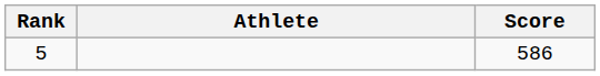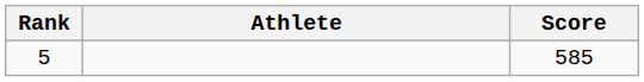 <table class="wikitable" style="text-align:center">
 <tr>
 <th width=40>Rank</th>
 <th width=250>Athlete</th>
 <th width=70>Score</th>
 </tr>
 <tr>
 <td>5</td>
 <td align=left></td>
-<td>586</td>
+<td>585</td>
 </tr>
 </table>
